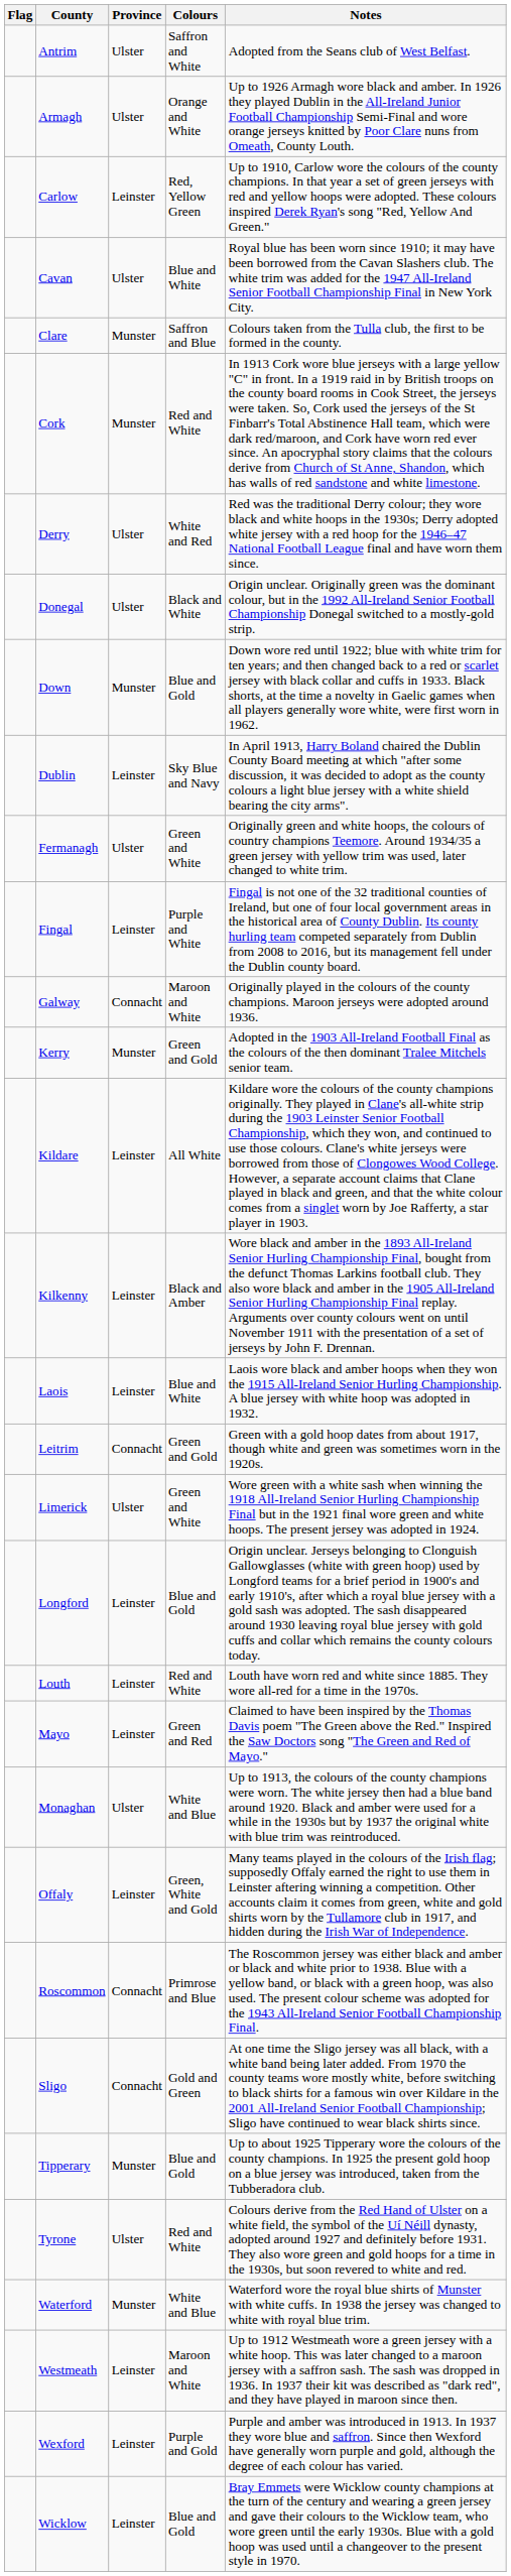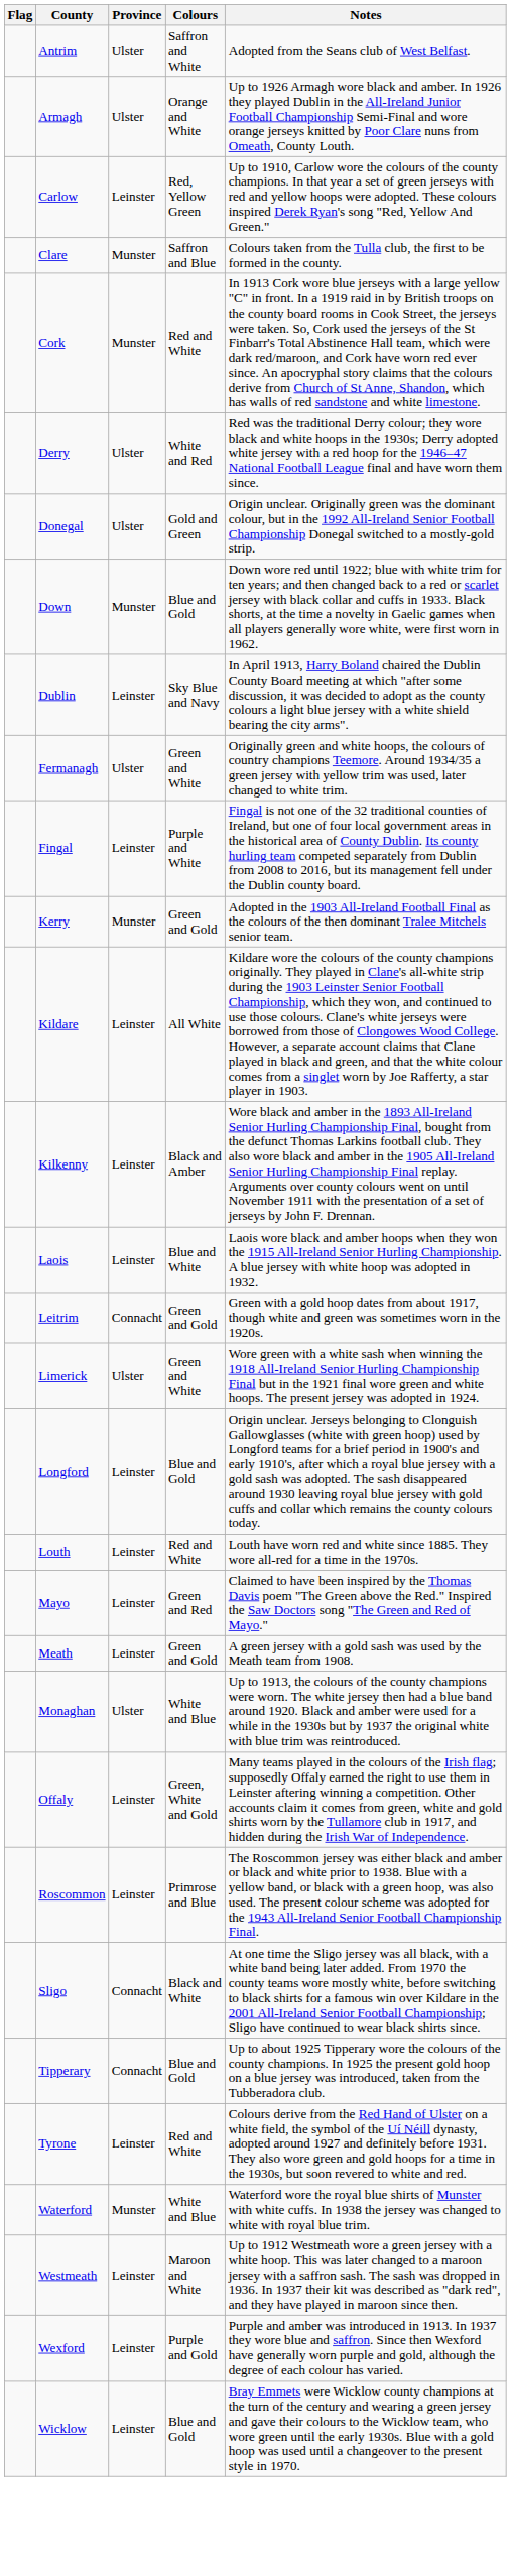 <table class="wikitable sortable">
 <tr>
 <th class="unsortable">Flag</th>
 <th>County</th>
 <th>Province</th>
 <th>Colours</th>
 <th>Notes</th>
 </tr>
 <tr>
 <td></td>
 <td><a href='#'>Antrim</a></td>
 <td>Ulster</td>
 <td>Saffron and White</td>
 <td>Adopted from the Seans club of <a href='#'>West Belfast</a>.</td>
 </tr>
 <tr>
 <td></td>
 <td><a href='#'>Armagh</a></td>
 <td>Ulster</td>
 <td>Orange and White</td>
 <td>Up to 1926 Armagh wore black and amber. In 1926 they played Dublin in the <a href='#'>All-Ireland Junior Football Championship</a> Semi-Final and wore orange jerseys knitted by <a href='#'>Poor Clare</a> nuns from <a href='#'>Omeath</a>, County Louth.</td>
 </tr>
 <tr>
 <td></td>
 <td><a href='#'>Carlow</a></td>
 <td>Leinster</td>
 <td>Red, Yellow Green</td>
 <td>Up to 1910, Carlow wore the colours of the county champions. In that year a set of green jerseys with red and yellow hoops were adopted. These colours inspired <a href='#'>Derek Ryan</a>'s song "Red, Yellow And Green."</td>
 </tr>
 <tr>
 <td></td>
-<td><a href='#'>Cavan</a></td>
-<td>Ulster</td>
-<td>Blue and White</td>
-<td>Royal blue has been worn since 1910; it may have been borrowed from the Cavan Slashers club. The white trim was added for the <a href='#'>1947 All-Ireland Senior Football Championship Final</a> in New York City.</td>
-</tr>
-<tr>
-<td></td>
 <td><a href='#'>Clare</a></td>
 <td>Munster</td>
 <td>Saffron and Blue</td>
 <td>Colours taken from the <a href='#'>Tulla</a> club, the first to be formed in the county.</td>
 </tr>
 <tr>
 <td></td>
 <td><a href='#'>Cork</a></td>
 <td>Munster</td>
 <td>Red and White</td>
 <td>In 1913 Cork wore blue jerseys with a large yellow "C" in front. In a 1919 raid in by British troops on the county board rooms in Cook Street, the jerseys were taken. So, Cork used the jerseys of the St Finbarr's Total Abstinence Hall team, which were dark red/maroon, and Cork have worn red ever since. An apocryphal story claims that the colours derive from <a href='#'>Church of St Anne, Shandon</a>, which has walls of red <a href='#'>sandstone</a> and white <a href='#'>limestone</a>.</td>
 </tr>
 <tr>
 <td></td>
 <td><a href='#'>Derry</a></td>
 <td>Ulster</td>
 <td>White and Red</td>
 <td>Red was the traditional Derry colour; they wore black and white hoops in the 1930s; Derry adopted white jersey with a red hoop for the <a href='#'>1946–47 National Football League</a> final and have worn them since.</td>
 </tr>
 <tr>
 <td></td>
 <td><a href='#'>Donegal</a></td>
 <td>Ulster</td>
-<td>Black and White</td>
+<td>Gold and Green</td>
 <td>Origin unclear. Originally green was the dominant colour, but in the <a href='#'>1992 All-Ireland Senior Football Championship</a> Donegal switched to a mostly-gold strip.</td>
 </tr>
 <tr>
 <td></td>
 <td><a href='#'>Down</a></td>
 <td>Munster</td>
 <td>Blue and Gold</td>
 <td>Down wore red until 1922; blue with white trim for ten years; and then changed back to a red or <a href='#'>scarlet</a> jersey with black collar and cuffs in 1933. Black shorts, at the time a novelty in Gaelic games when all players generally wore white, were first worn in 1962.</td>
 </tr>
 <tr>
 <td></td>
 <td><a href='#'>Dublin</a></td>
 <td>Leinster</td>
 <td>Sky Blue and Navy</td>
 <td>In April 1913, <a href='#'>Harry Boland</a> chaired the Dublin County Board meeting at which "after some discussion, it was decided to adopt as the county colours a light blue jersey with a white shield bearing the city arms".</td>
 </tr>
 <tr>
 <td></td>
 <td><a href='#'>Fermanagh</a></td>
 <td>Ulster</td>
 <td>Green and White</td>
 <td>Originally green and white hoops, the colours of country champions <a href='#'>Teemore</a>. Around 1934/35 a green jersey with yellow trim was used, later changed to white trim.</td>
 </tr>
 <tr>
 <td></td>
 <td><a href='#'>Fingal</a></td>
 <td>Leinster</td>
 <td>Purple and White</td>
 <td><a href='#'>Fingal</a> is not one of the 32 traditional counties of Ireland, but one of four local government areas in the historical area of <a href='#'>County Dublin</a>. <a href='#'>Its county hurling team</a> competed separately from Dublin from 2008 to 2016, but its management fell under the Dublin county board.</td>
-</tr>
-<tr>
-<td></td>
-<td><a href='#'>Galway</a></td>
-<td>Connacht</td>
-<td>Maroon and White</td>
-<td>Originally played in the colours of the county champions. Maroon jerseys were adopted around 1936.</td>
 </tr>
 <tr>
 <td></td>
 <td><a href='#'>Kerry</a></td>
 <td>Munster</td>
 <td>Green and Gold</td>
 <td>Adopted in the <a href='#'>1903 All-Ireland Football Final</a> as the colours of the then dominant <a href='#'>Tralee Mitchels</a> senior team.</td>
 </tr>
 <tr>
 <td></td>
 <td><a href='#'>Kildare</a></td>
 <td>Leinster</td>
 <td>All White</td>
 <td>Kildare wore the colours of the county champions originally. They played in <a href='#'>Clane</a>'s all-white strip during the <a href='#'>1903 Leinster Senior Football Championship</a>, which they won, and continued to use those colours. Clane's white jerseys were borrowed from those of <a href='#'>Clongowes Wood College</a>. However, a separate account claims that Clane played in black and green, and that the white colour comes from a <a href='#'>singlet</a> worn by Joe Rafferty, a star player in 1903.</td>
 </tr>
 <tr>
 <td></td>
 <td><a href='#'>Kilkenny</a></td>
 <td>Leinster</td>
 <td>Black and Amber</td>
 <td>Wore black and amber in the <a href='#'>1893 All-Ireland Senior Hurling Championship Final</a>, bought from the defunct Thomas Larkins football club. They also wore black and amber in the <a href='#'>1905 All-Ireland Senior Hurling Championship Final</a> replay. Arguments over county colours went on until November 1911 with the presentation of a set of jerseys by John F. Drennan.</td>
 </tr>
 <tr>
 <td></td>
 <td><a href='#'>Laois</a></td>
 <td>Leinster</td>
 <td>Blue and White</td>
 <td>Laois wore black and amber hoops when they won the <a href='#'>1915 All-Ireland Senior Hurling Championship</a>. A blue jersey with white hoop was adopted in 1932.</td>
 </tr>
 <tr>
 <td></td>
 <td><a href='#'>Leitrim</a></td>
 <td>Connacht</td>
 <td>Green and Gold</td>
 <td>Green with a gold hoop dates from about 1917, though white and green was sometimes worn in the 1920s.</td>
 </tr>
 <tr>
 <td></td>
 <td><a href='#'>Limerick</a></td>
 <td>Ulster</td>
 <td>Green and White</td>
 <td>Wore green with a white sash when winning the <a href='#'>1918 All-Ireland Senior Hurling Championship Final</a> but in the 1921 final wore green and white hoops. The present jersey was adopted in 1924.</td>
 </tr>
 <tr>
 <td></td>
 <td><a href='#'>Longford</a></td>
 <td>Leinster</td>
 <td>Blue and Gold</td>
 <td>Origin unclear. Jerseys belonging to Clonguish Gallowglasses (white with green hoop) used by Longford teams for a brief period in 1900's and early 1910's, after which a royal blue jersey with a gold sash was adopted. The sash disappeared around 1930 leaving royal blue jersey with gold cuffs and collar which remains the county colours today.</td>
 </tr>
 <tr>
 <td></td>
 <td><a href='#'>Louth</a></td>
 <td>Leinster</td>
 <td>Red and White</td>
 <td>Louth have worn red and white since 1885. They wore all-red for a time in the 1970s.</td>
 </tr>
 <tr>
 <td></td>
 <td><a href='#'>Mayo</a></td>
 <td>Leinster</td>
 <td>Green and Red</td>
 <td>Claimed to have been inspired by the <a href='#'>Thomas Davis</a> poem "The Green above the Red." Inspired the <a href='#'>Saw Doctors</a> song "<a href='#'>The Green and Red of Mayo</a>."</td>
 </tr>
 <tr>
 <td></td>
+<td><a href='#'>Meath</a></td>
+<td>Leinster</td>
+<td>Green and Gold</td>
+<td>A green jersey with a gold sash was used by the Meath team from 1908.</td>
+</tr>
+<tr>
+<td></td>
 <td><a href='#'>Monaghan</a></td>
 <td>Ulster</td>
 <td>White and Blue</td>
 <td>Up to 1913, the colours of the county champions were worn. The white jersey then had a blue band around 1920. Black and amber were used for a while in the 1930s but by 1937 the original white with blue trim was reintroduced.</td>
 </tr>
 <tr>
 <td></td>
 <td><a href='#'>Offaly</a></td>
 <td>Leinster</td>
 <td>Green, White and Gold</td>
 <td>Many teams played in the colours of the <a href='#'>Irish flag</a>; supposedly Offaly earned the right to use them in Leinster aftering winning a competition. Other accounts claim it comes from green, white and gold shirts worn by the <a href='#'>Tullamore</a> club in 1917, and hidden during the <a href='#'>Irish War of Independence</a>.</td>
 </tr>
 <tr>
 <td></td>
 <td><a href='#'>Roscommon</a></td>
-<td>Connacht</td>
+<td>Leinster</td>
 <td>Primrose and Blue</td>
 <td>The Roscommon jersey was either black and amber or black and white prior to 1938. Blue with a yellow band, or black with a green hoop, was also used. The present colour scheme was adopted for the <a href='#'>1943 All-Ireland Senior Football Championship Final</a>.</td>
 </tr>
 <tr>
 <td></td>
 <td><a href='#'>Sligo</a></td>
 <td>Connacht</td>
-<td>Gold and Green</td>
+<td>Black and White</td>
 <td>At one time the Sligo jersey was all black, with a white band being later added. From 1970 the county teams wore mostly white, before switching to black shirts for a famous win over Kildare in the <a href='#'>2001 All-Ireland Senior Football Championship</a>; Sligo have continued to wear black shirts since.</td>
 </tr>
 <tr>
 <td></td>
 <td><a href='#'>Tipperary</a></td>
-<td>Munster</td>
+<td>Connacht</td>
 <td>Blue and Gold</td>
 <td>Up to about 1925 Tipperary wore the colours of the county champions. In 1925 the present gold hoop on a blue jersey was introduced, taken from the Tubberadora club.</td>
 </tr>
 <tr>
 <td></td>
 <td><a href='#'>Tyrone</a></td>
-<td>Ulster</td>
+<td>Leinster</td>
 <td>Red and White</td>
 <td>Colours derive from the <a href='#'>Red Hand of Ulster</a> on a white field, the symbol of the <a href='#'>Uí Néill</a> dynasty, adopted around 1927 and definitely before 1931. They also wore green and gold hoops for a time in the 1930s, but soon revered to white and red.</td>
 </tr>
 <tr>
 <td></td>
 <td><a href='#'>Waterford</a></td>
 <td>Munster</td>
 <td>White and Blue</td>
 <td>Waterford wore the royal blue shirts of <a href='#'>Munster</a> with white cuffs. In 1938 the jersey was changed to white with royal blue trim.</td>
 </tr>
 <tr>
 <td></td>
 <td><a href='#'>Westmeath</a></td>
 <td>Leinster</td>
 <td>Maroon and White</td>
 <td>Up to 1912 Westmeath wore a green jersey with a white hoop. This was later changed to a maroon jersey with a saffron sash. The sash was dropped in 1936. In 1937 their kit was described as "dark red", and they have played in maroon since then.</td>
 </tr>
 <tr>
 <td></td>
 <td><a href='#'>Wexford</a></td>
 <td>Leinster</td>
 <td>Purple and Gold</td>
 <td>Purple and amber was introduced in 1913. In 1937 they wore blue and <a href='#'>saffron</a>. Since then Wexford have generally worn purple and gold, although the degree of each colour has varied.</td>
 </tr>
 <tr>
 <td></td>
 <td><a href='#'>Wicklow</a></td>
 <td>Leinster</td>
 <td>Blue and Gold</td>
 <td><a href='#'>Bray Emmets</a> were Wicklow county champions at the turn of the century and wearing a green jersey and gave their colours to the Wicklow team, who wore green until the early 1930s. Blue with a gold hoop was used until a changeover to the present style in 1970.</td>
 </tr>
 </table>
